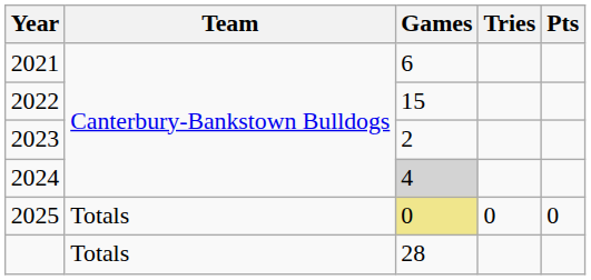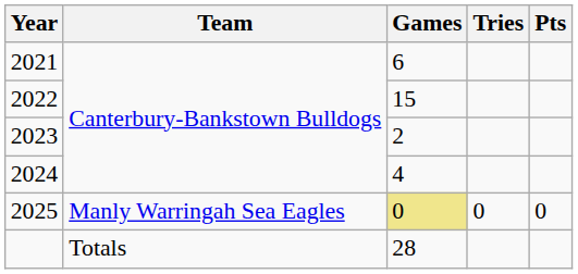 <table class="wikitable">
 <tr>
 <th>Year</th>
 <th>Team</th>
 <th>Games</th>
 <th>Tries</th>
 <th>Pts</th>
 </tr>
 <tr>
 <td>2021</td>
 <td rowspan="4"> <a href='#'>Canterbury-Bankstown Bulldogs</a></td>
 <td>6</td>
 <td></td>
 <td></td>
 </tr>
 <tr>
 <td>2022</td>
 <td>15</td>
 <td></td>
 <td></td>
 </tr>
 <tr>
 <td>2023</td>
 <td>2</td>
 <td></td>
 <td></td>
 </tr>
 <tr>
 <td>2024</td>
-<td style="background: lightgrey;">4</td>
+<td>4</td>
 <td></td>
 <td></td>
 </tr>
 <tr>
 <td>2025</td>
-<td>Totals</td>
+<td> <a href='#'>Manly Warringah Sea Eagles</a></td>
 <td style="background: khaki;">0</td>
 <td>0</td>
 <td>0</td>
 </tr>
 <tr>
 <td></td>
 <td>Totals</td>
 <td>28</td>
 <td></td>
 <td></td>
 </tr>
 </table>
